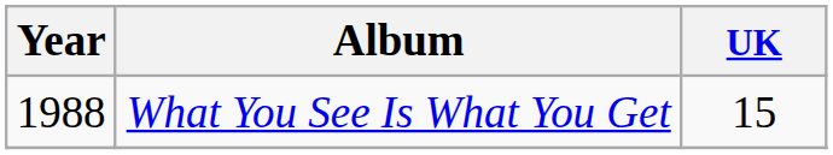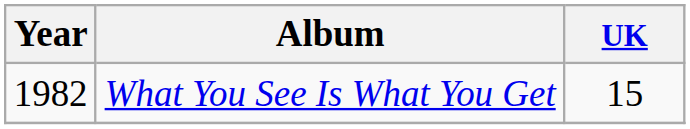 <table class="wikitable">
 <tr>
 <th>Year</th>
 <th>Album</th>
 <th style="width:45px;"><small><a href='#'>UK</a></small><br></th>
 </tr>
 <tr>
-<td>1988</td>
+<td>1982</td>
 <td><em><a href='#'>What You See Is What You Get</a></em></td>
 <td align=center>15</td>
 </tr>
 <tr>
 </tr>
 </table>
